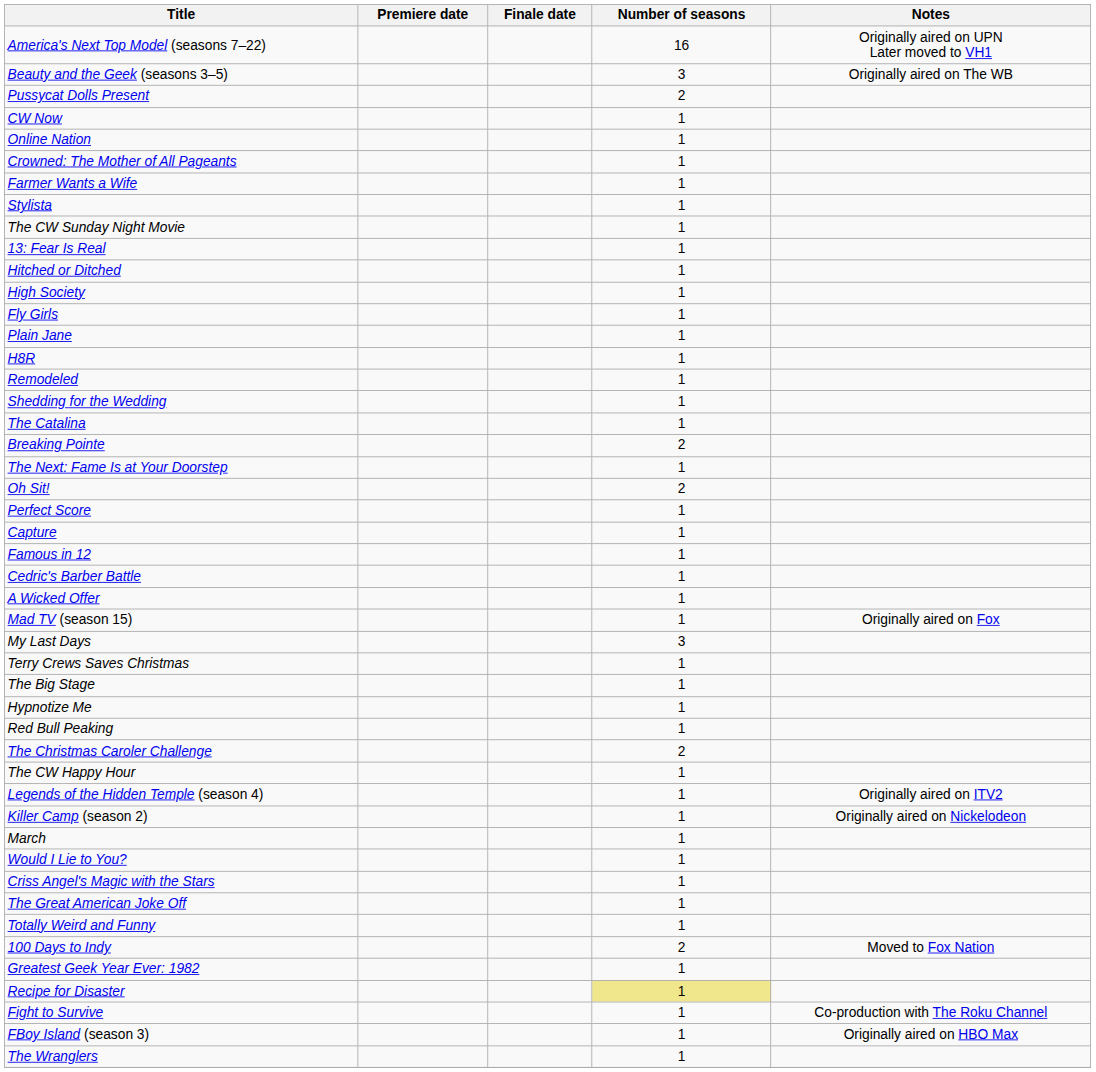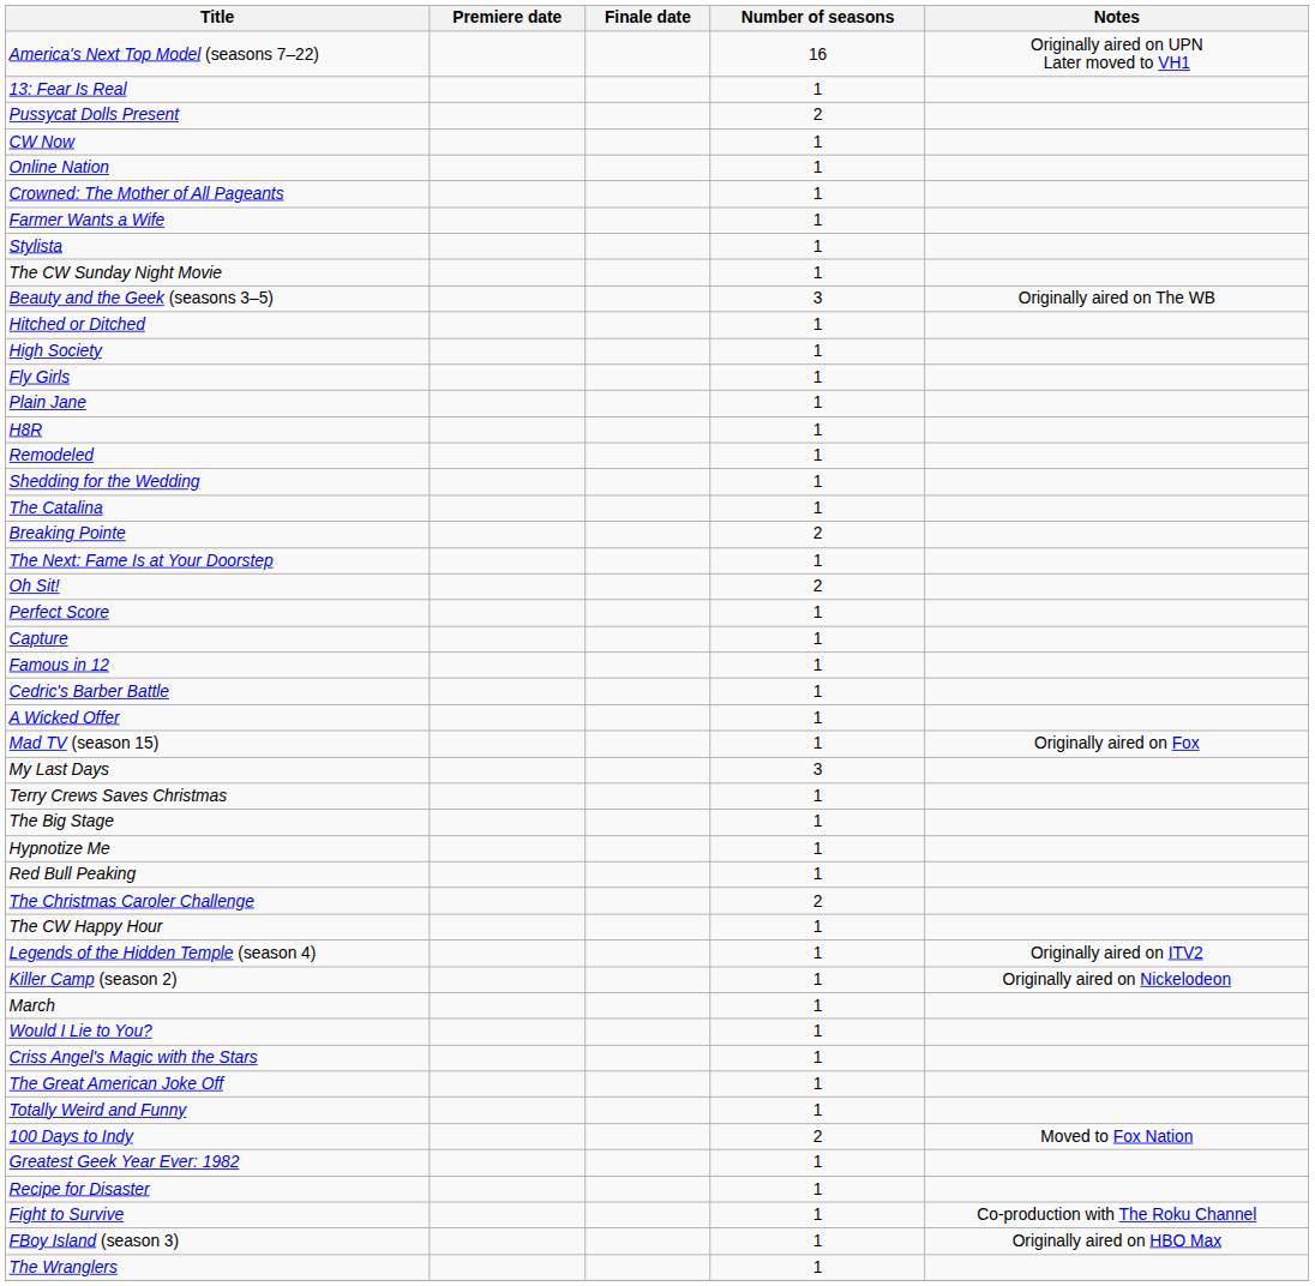 <table class="wikitable plainrowheaders sortable" style="width:100%;text-align:center;">
 <tr>
 <th ! scope="col">Title</th>
 <th scope="col">Premiere date</th>
 <th scope="col">Finale date</th>
 <th scope="col">Number of seasons</th>
 <th scope="col">Notes</th>
 </tr>
 <tr>
 <td scope="row" style="text-align:left;"><em><a href='#'>America's Next Top Model</a></em> (seasons 7–22)</td>
 <td></td>
 <td></td>
 <td>16</td>
 <td>Originally aired on UPN<br>Later moved to <a href='#'>VH1</a></td>
 </tr>
 <tr>
-<td scope="row" style="text-align:left;"><em><a href='#'>Beauty and the Geek</a></em> (seasons 3–5)</td>
+<td scope="row" style="text-align:left;"><em><a href='#'>13: Fear Is Real</a></em></td>
 <td></td>
 <td></td>
-<td>3</td>
-<td>Originally aired on The WB</td>
+<td>1</td>
+<td></td>
 </tr>
 <tr>
 <td scope="row" style="text-align:left;"><em><a href='#'>Pussycat Dolls Present</a></em></td>
 <td></td>
 <td></td>
 <td>2</td>
 <td></td>
 </tr>
 <tr>
 <td scope="row" style="text-align:left;"><em><a href='#'>CW Now</a></em></td>
 <td></td>
 <td></td>
 <td>1</td>
 <td></td>
 </tr>
 <tr>
 <td scope="row" style="text-align:left;"><em><a href='#'>Online Nation</a></em></td>
 <td></td>
 <td></td>
 <td>1</td>
 <td></td>
 </tr>
 <tr>
 <td scope="row" style="text-align:left;"><em><a href='#'>Crowned: The Mother of All Pageants</a></em></td>
 <td></td>
 <td></td>
 <td>1</td>
 <td></td>
 </tr>
 <tr>
 <td scope="row" style="text-align:left;"><em><a href='#'>Farmer Wants a Wife</a></em></td>
 <td></td>
 <td></td>
 <td>1</td>
 <td></td>
 </tr>
 <tr>
 <td scope="row" style="text-align:left;"><em><a href='#'>Stylista</a></em></td>
 <td></td>
 <td></td>
 <td>1</td>
 <td></td>
 </tr>
 <tr>
 <td scope="row" style="text-align:left;"><em>The CW Sunday Night Movie</em></td>
 <td></td>
 <td></td>
 <td>1</td>
 <td></td>
 </tr>
 <tr>
-<td scope="row" style="text-align:left;"><em><a href='#'>13: Fear Is Real</a></em></td>
+<td scope="row" style="text-align:left;"><em><a href='#'>Beauty and the Geek</a></em> (seasons 3–5)</td>
 <td></td>
 <td></td>
-<td>1</td>
-<td></td>
+<td>3</td>
+<td>Originally aired on The WB</td>
 </tr>
 <tr>
 <td scope="row" style="text-align:left;"><em><a href='#'>Hitched or Ditched</a></em></td>
 <td></td>
 <td></td>
 <td>1</td>
 <td></td>
 </tr>
 <tr>
 <td scope="row" style="text-align:left;"><em><a href='#'>High Society</a></em></td>
 <td></td>
 <td></td>
 <td>1</td>
 <td></td>
 </tr>
 <tr>
 <td scope="row" style="text-align:left;"><em><a href='#'>Fly Girls</a></em></td>
 <td></td>
 <td></td>
 <td>1</td>
 <td></td>
 </tr>
 <tr>
 <td scope="row" style="text-align:left;"><em><a href='#'>Plain Jane</a></em></td>
 <td></td>
 <td></td>
 <td>1</td>
 <td></td>
 </tr>
 <tr>
 <td scope="row" style="text-align:left;"><em><a href='#'>H8R</a></em></td>
 <td></td>
 <td></td>
 <td>1</td>
 <td></td>
 </tr>
 <tr>
 <td scope="row" style="text-align:left;"><em><a href='#'>Remodeled</a></em></td>
 <td></td>
 <td></td>
 <td>1</td>
 <td></td>
 </tr>
 <tr>
 <td scope="row" style="text-align:left;"><em><a href='#'>Shedding for the Wedding</a></em></td>
 <td></td>
 <td></td>
 <td>1</td>
 <td></td>
 </tr>
 <tr>
 <td scope="row" style="text-align:left;"><em><a href='#'>The Catalina</a></em></td>
 <td></td>
 <td></td>
 <td>1</td>
 <td></td>
 </tr>
 <tr>
 <td scope="row" style="text-align:left;"><em><a href='#'>Breaking Pointe</a></em></td>
 <td></td>
 <td></td>
 <td>2</td>
 <td></td>
 </tr>
 <tr>
 <td scope="row" style="text-align:left;"><em><a href='#'>The Next: Fame Is at Your Doorstep</a></em></td>
 <td></td>
 <td></td>
 <td>1</td>
 <td></td>
 </tr>
 <tr>
 <td scope="row" style="text-align:left;"><em><a href='#'>Oh Sit!</a></em></td>
 <td></td>
 <td></td>
 <td>2</td>
 <td></td>
 </tr>
 <tr>
 <td scope="row" style="text-align:left;"><em><a href='#'>Perfect Score</a></em></td>
 <td></td>
 <td></td>
 <td>1</td>
 <td></td>
 </tr>
 <tr>
 <td scope="row" style="text-align:left;"><em><a href='#'>Capture</a></em></td>
 <td></td>
 <td></td>
 <td>1</td>
 <td></td>
 </tr>
 <tr>
 <td scope="row" style="text-align:left;"><em><a href='#'>Famous in 12</a></em></td>
 <td></td>
 <td></td>
 <td>1</td>
 <td></td>
 </tr>
 <tr>
 <td scope="row" style="text-align:left;"><em><a href='#'>Cedric's Barber Battle</a></em></td>
 <td></td>
 <td></td>
 <td>1</td>
 <td></td>
 </tr>
 <tr>
 <td scope="row" style="text-align:left;"><em><a href='#'>A Wicked Offer</a></em></td>
 <td></td>
 <td></td>
 <td>1</td>
 <td></td>
 </tr>
 <tr>
 <td scope="row" style="text-align:left;"><em><a href='#'>Mad TV</a></em> (season 15)</td>
 <td></td>
 <td></td>
 <td>1</td>
 <td>Originally aired on <a href='#'>Fox</a></td>
 </tr>
 <tr>
 <td scope="row" style="text-align:left;"><em>My Last Days</em></td>
 <td></td>
 <td></td>
 <td>3</td>
 <td></td>
 </tr>
 <tr>
 <td scope="row" style="text-align:left;"><em>Terry Crews Saves Christmas</em></td>
 <td></td>
 <td></td>
 <td>1</td>
 <td></td>
 </tr>
 <tr>
 <td scope="row" style="text-align:left;"><em>The Big Stage</em></td>
 <td></td>
 <td></td>
 <td>1</td>
 <td></td>
 </tr>
 <tr>
 <td scope="row" style="text-align:left;"><em>Hypnotize Me</em></td>
 <td></td>
 <td></td>
 <td>1</td>
 <td></td>
 </tr>
 <tr>
 <td scope="row" style="text-align:left;"><em>Red Bull Peaking</em></td>
 <td></td>
 <td></td>
 <td>1</td>
 <td></td>
 </tr>
 <tr>
 <td scope="row" style="text-align:left;"><em><a href='#'>The Christmas Caroler Challenge</a></em></td>
 <td></td>
 <td></td>
 <td>2</td>
 <td></td>
 </tr>
 <tr>
 <td scope="row" style="text-align:left;"><em>The CW Happy Hour</em></td>
 <td></td>
 <td></td>
 <td>1</td>
 <td></td>
 </tr>
 <tr>
 <td scope="row" style="text-align:left;"><em><a href='#'>Legends of the Hidden Temple</a></em> (season 4)</td>
 <td></td>
 <td></td>
 <td>1</td>
 <td>Originally aired on <a href='#'>ITV2</a></td>
 </tr>
 <tr>
 <td scope="row" style="text-align:left;"><em><a href='#'>Killer Camp</a></em> (season 2)</td>
 <td></td>
 <td></td>
 <td>1</td>
 <td>Originally aired on <a href='#'>Nickelodeon</a></td>
 </tr>
 <tr>
 <td scope="row" style="text-align:left;"><em>March</em></td>
 <td></td>
 <td></td>
 <td>1</td>
 <td></td>
 </tr>
 <tr>
 <td scope="row" style="text-align:left;"><em><a href='#'>Would I Lie to You?</a></em></td>
 <td></td>
 <td></td>
 <td>1</td>
 <td></td>
 </tr>
 <tr>
 <td scope="row" style="text-align:left;"><em><a href='#'>Criss Angel's Magic with the Stars</a></em></td>
 <td></td>
 <td></td>
 <td>1</td>
 <td></td>
 </tr>
 <tr>
 <td scope="row" style="text-align:left;"><em><a href='#'>The Great American Joke Off</a></em></td>
 <td></td>
 <td></td>
 <td>1</td>
 <td></td>
 </tr>
 <tr>
 <td scope="row" style="text-align:left;"><em><a href='#'>Totally Weird and Funny</a></em></td>
 <td></td>
 <td></td>
 <td>1</td>
 <td></td>
 </tr>
 <tr>
 <td scope="row" style="text-align:left;"><em><a href='#'>100 Days to Indy</a></em></td>
 <td></td>
 <td></td>
 <td>2</td>
 <td>Moved to <a href='#'>Fox Nation</a></td>
 </tr>
 <tr>
 <td scope="row" style="text-align:left;"><em><a href='#'>Greatest Geek Year Ever: 1982</a></em></td>
 <td></td>
 <td></td>
 <td>1</td>
 <td></td>
 </tr>
 <tr>
 <td scope="row" style="text-align:left;"><em><a href='#'>Recipe for Disaster</a></em></td>
 <td></td>
 <td></td>
-<td style="background: khaki;">1</td>
+<td>1</td>
 <td></td>
 </tr>
 <tr>
 <td scope="row" style="text-align:left;"><em><a href='#'>Fight to Survive</a></em></td>
 <td></td>
 <td></td>
 <td>1</td>
 <td>Co-production with <a href='#'>The Roku Channel</a></td>
 </tr>
 <tr>
 <td scope="row" style="text-align:left;"><em><a href='#'>FBoy Island</a></em> (season 3)</td>
 <td></td>
 <td></td>
 <td>1</td>
 <td>Originally aired on <a href='#'>HBO Max</a></td>
 </tr>
 <tr>
 <td scope="row" style="text-align:left;"><em><a href='#'>The Wranglers</a></em></td>
 <td></td>
 <td></td>
 <td>1</td>
 <td></td>
 </tr>
 <tr>
 </tr>
 </table>
